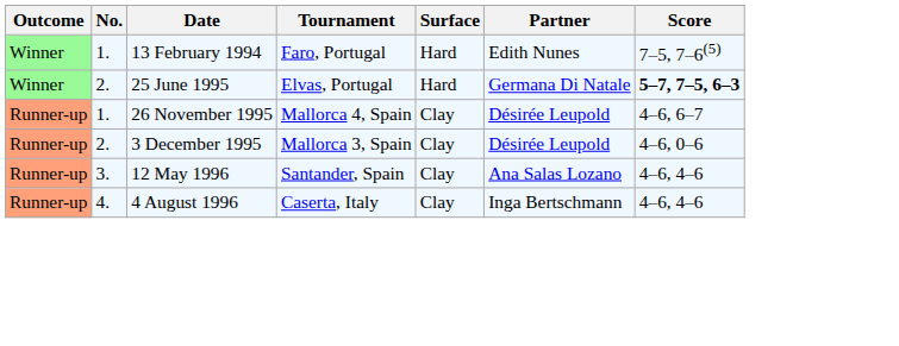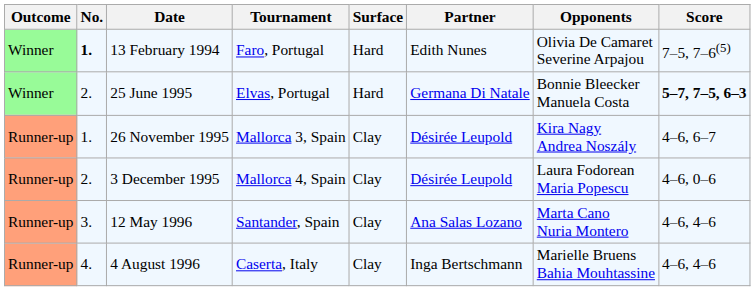 <table class="sortable wikitable" style=font-size:97%>
 <tr>
 <th>Outcome</th>
 <th>No.</th>
 <th>Date</th>
 <th>Tournament</th>
 <th>Surface</th>
 <th>Partner</th>
+<th>Opponents</th>
 <th>Score</th>
 </tr>
 <tr style="background:#f0f8ff;">
 <td style="background:#98fb98;">Winner</td>
-<td>1.</td>
+<td><strong>1.</strong></td>
 <td>13 February 1994</td>
 <td><a href='#'>Faro</a>, Portugal</td>
 <td>Hard</td>
 <td> Edith Nunes</td>
+<td> Olivia De Camaret <br>  Severine Arpajou</td>
 <td>7–5, 7–6<sup>(5)</sup></td>
 </tr>
 <tr style="background:#f0f8ff;">
 <td style="background:#98fb98;">Winner</td>
 <td>2.</td>
 <td>25 June 1995</td>
 <td><a href='#'>Elvas</a>, Portugal</td>
 <td>Hard</td>
 <td> <a href='#'>Germana Di Natale</a></td>
+<td> Bonnie Bleecker <br>  Manuela Costa</td>
 <td><strong>5–7, 7–5, 6–3</strong></td>
 </tr>
 <tr style="background:#f0f8ff;">
 <td style="background:#ffa07a;">Runner-up</td>
 <td>1.</td>
 <td>26 November 1995</td>
-<td><a href='#'>Mallorca</a> 4, Spain</td>
+<td><a href='#'>Mallorca</a> 3, Spain</td>
 <td>Clay</td>
 <td> <a href='#'>Désirée Leupold</a></td>
+<td> <a href='#'>Kira Nagy</a> <br>  <a href='#'>Andrea Noszály</a></td>
 <td>4–6, 6–7</td>
 </tr>
 <tr style="background:#f0f8ff;">
 <td style="background:#ffa07a;">Runner-up</td>
 <td>2.</td>
 <td>3 December 1995</td>
-<td><a href='#'>Mallorca</a> 3, Spain</td>
+<td><a href='#'>Mallorca</a> 4, Spain</td>
 <td>Clay</td>
 <td> <a href='#'>Désirée Leupold</a></td>
+<td> Laura Fodorean <br>  <a href='#'>Maria Popescu</a></td>
 <td>4–6, 0–6</td>
 </tr>
 <tr style="background:#f0f8ff;">
 <td style="background:#ffa07a;">Runner-up</td>
 <td>3.</td>
 <td>12 May 1996</td>
 <td><a href='#'>Santander</a>, Spain</td>
 <td>Clay</td>
 <td> <a href='#'>Ana Salas Lozano</a></td>
+<td> <a href='#'>Marta Cano</a> <br>  <a href='#'>Nuria Montero</a></td>
 <td>4–6, 4–6</td>
 </tr>
 <tr style="background:#f0f8ff;">
 <td style="background:#ffa07a;">Runner-up</td>
 <td>4.</td>
 <td>4 August 1996</td>
 <td><a href='#'>Caserta</a>, Italy</td>
 <td>Clay</td>
 <td> Inga Bertschmann</td>
+<td> Marielle Bruens <br>  <a href='#'>Bahia Mouhtassine</a></td>
 <td>4–6, 4–6</td>
 </tr>
 </table>
